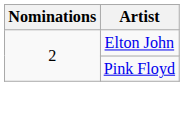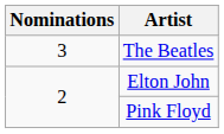 <table class="wikitable" rowspan="2" style="text-align:center;">
 <tr>
 <th scope="col" style="width:55px;">Nominations</th>
 <th scope="col" style="text-align:center;">Artist</th>
+</tr>
+<tr>
+<td>3</td>
+<td><a href='#'>The Beatles</a></td>
 </tr>
 <tr>
 <td rowspan="2">2</td>
 <td><a href='#'>Elton John</a></td>
 </tr>
 <tr>
 <td><a href='#'>Pink Floyd</a></td>
 </tr>
 </table>
